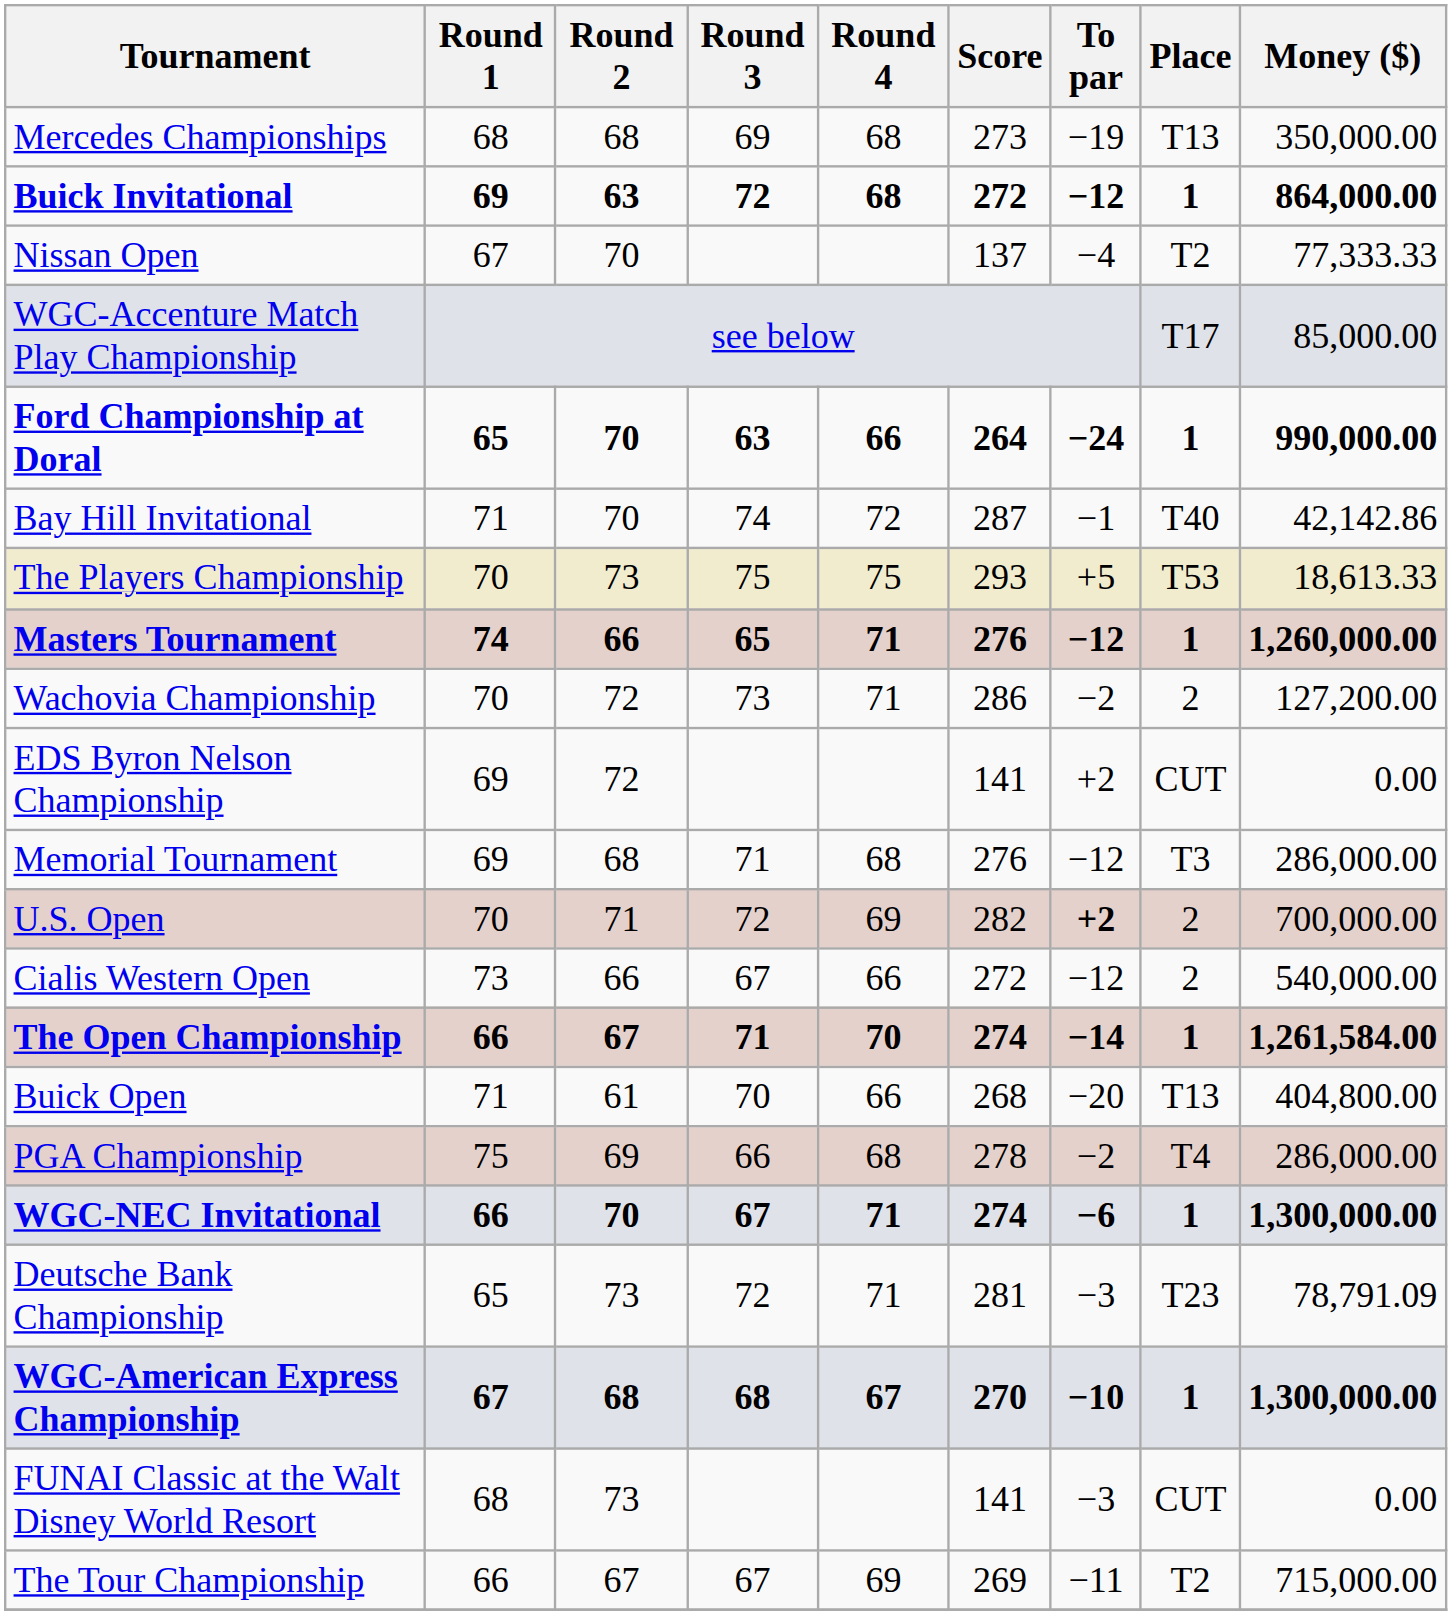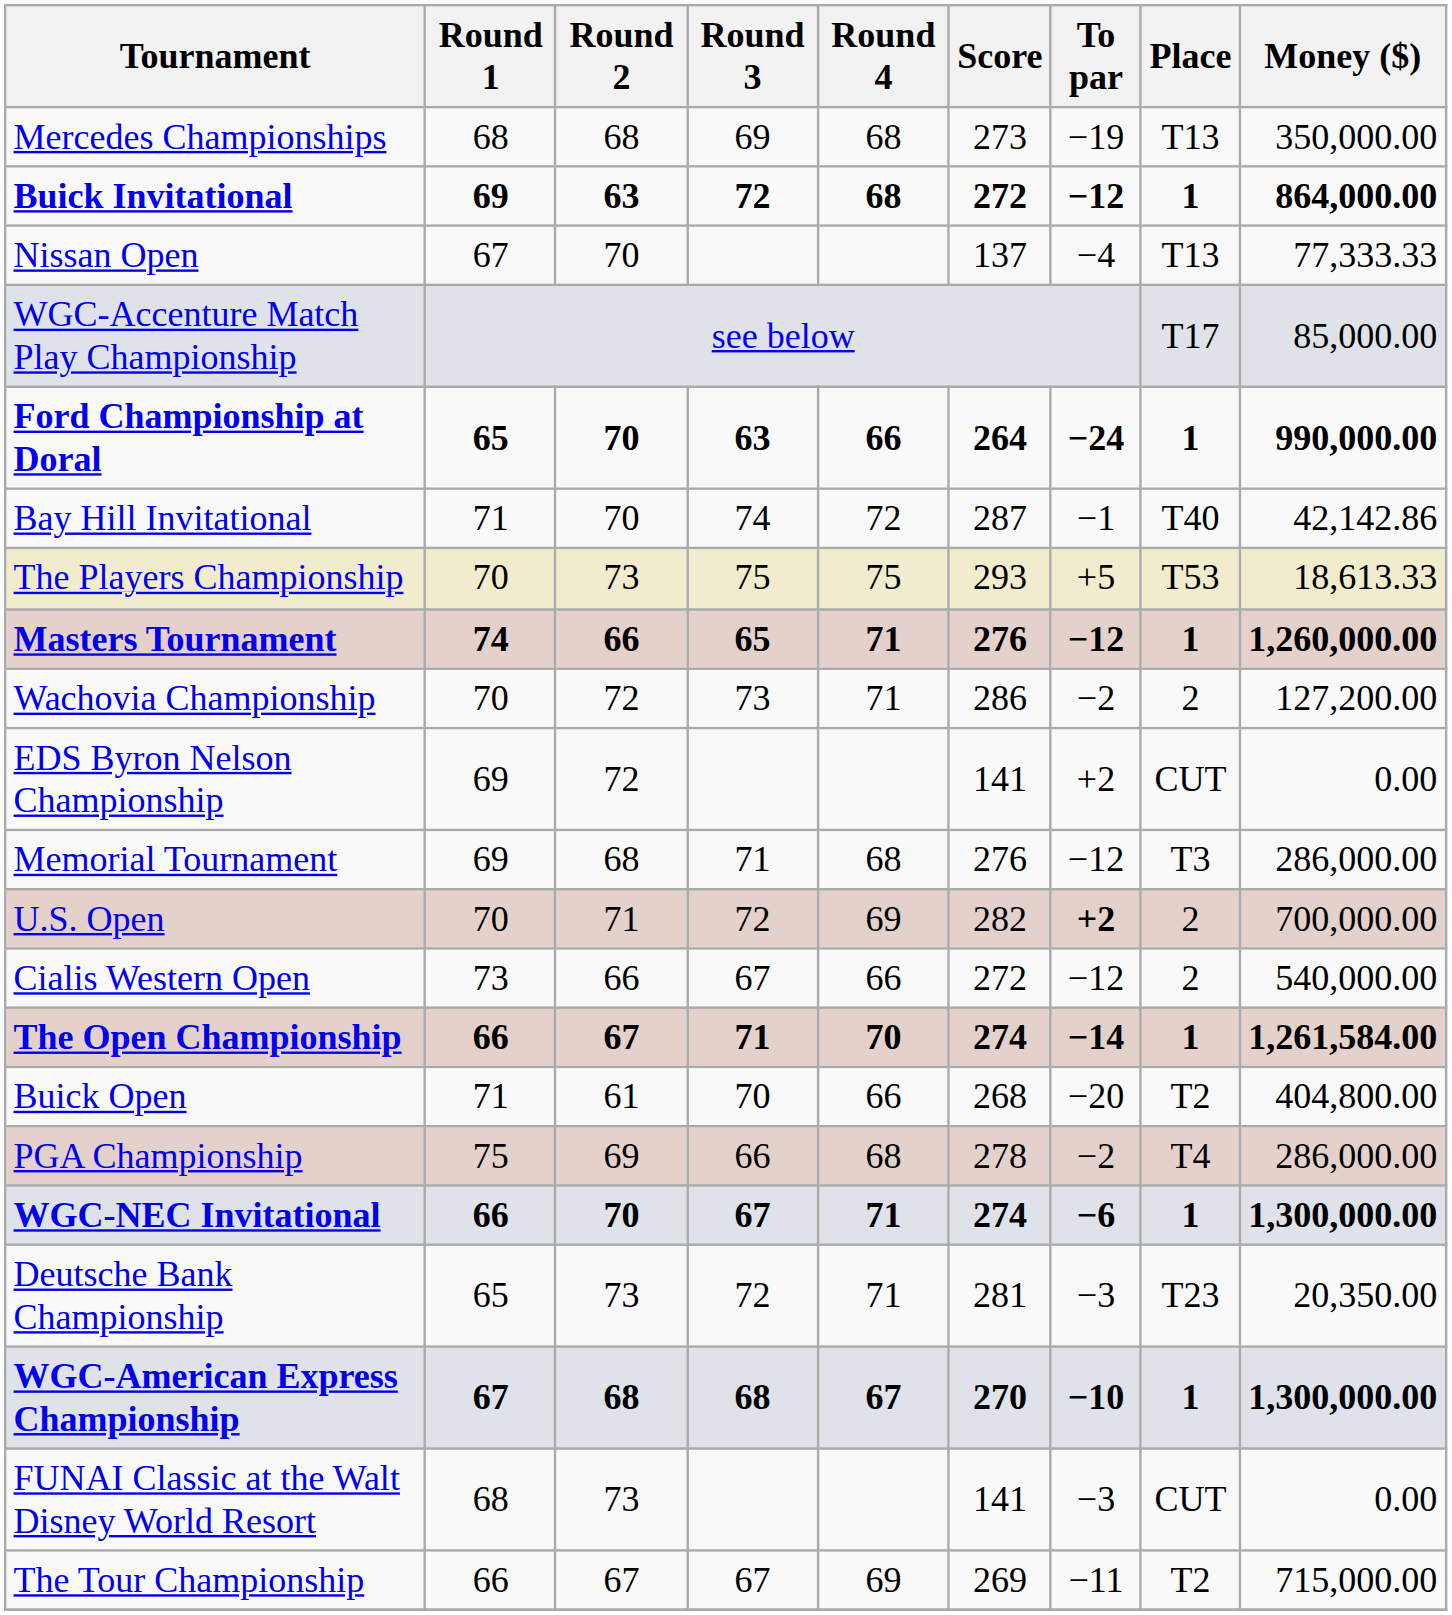 <table class=wikitable style="font-size:95%;text-align:center">
 <tr>
 <th>Tournament</th>
 <th>Round 1</th>
 <th>Round 2</th>
 <th>Round 3</th>
 <th>Round 4</th>
 <th>Score</th>
 <th>To par</th>
 <th>Place</th>
 <th>Money ($)</th>
 </tr>
 <tr>
 <td align=left><a href='#'>Mercedes Championships</a></td>
 <td>68</td>
 <td>68</td>
 <td>69</td>
 <td>68</td>
 <td>273</td>
 <td>−19</td>
 <td>T13</td>
 <td align=right>350,000.00</td>
 </tr>
 <tr>
 <td align=left><strong><a href='#'>Buick Invitational</a></strong></td>
 <td><strong>69</strong></td>
 <td><strong>63</strong></td>
 <td><strong>72</strong></td>
 <td><strong>68</strong></td>
 <td><strong>272</strong></td>
 <td><strong>−12</strong></td>
 <td><strong>1</strong></td>
 <td align=right><strong>864,000.00</strong></td>
 </tr>
 <tr>
 <td align=left><a href='#'>Nissan Open</a></td>
 <td>67</td>
 <td>70</td>
 <td></td>
 <td></td>
 <td>137</td>
 <td>−4</td>
-<td>T2</td>
+<td>T13</td>
 <td align=right>77,333.33</td>
 </tr>
 <tr style="background:#dfe2e9;">
 <td align=left><a href='#'>WGC-Accenture Match Play Championship</a></td>
 <td colspan="6"><a href='#'>see below</a></td>
 <td>T17</td>
 <td align=right>85,000.00</td>
 </tr>
 <tr>
 <td align=left><strong><a href='#'>Ford Championship at Doral</a></strong></td>
 <td><strong>65</strong></td>
 <td><strong>70</strong></td>
 <td><strong>63</strong></td>
 <td><strong>66</strong></td>
 <td><strong>264</strong></td>
 <td><strong>−24</strong></td>
 <td><strong>1</strong></td>
 <td align=right><strong>990,000.00</strong></td>
 </tr>
 <tr>
 <td align=left><a href='#'>Bay Hill Invitational</a></td>
 <td>71</td>
 <td>70</td>
 <td>74</td>
 <td>72</td>
 <td>287</td>
 <td>−1</td>
 <td>T40</td>
 <td align=right>42,142.86</td>
 </tr>
 <tr style="background:#f2ecce;">
 <td align=left><a href='#'>The Players Championship</a></td>
 <td>70</td>
 <td>73</td>
 <td>75</td>
 <td>75</td>
 <td>293</td>
 <td>+5</td>
 <td>T53</td>
 <td align=right>18,613.33</td>
 </tr>
 <tr style="background:#e5d1cb;">
 <td align=left><strong><a href='#'>Masters Tournament</a></strong></td>
 <td><strong>74</strong></td>
 <td><strong>66</strong></td>
 <td><strong>65</strong></td>
 <td><strong>71</strong></td>
 <td><strong>276</strong></td>
 <td><strong>−12</strong></td>
 <td><strong>1</strong></td>
 <td align=right><strong>1,260,000.00</strong></td>
 </tr>
 <tr>
 <td align=left><a href='#'>Wachovia Championship</a></td>
 <td>70</td>
 <td>72</td>
 <td>73</td>
 <td>71</td>
 <td>286</td>
 <td>−2</td>
 <td>2</td>
 <td align=right>127,200.00</td>
 </tr>
 <tr>
 <td align=left><a href='#'>EDS Byron Nelson Championship</a></td>
 <td>69</td>
 <td>72</td>
 <td></td>
 <td></td>
 <td>141</td>
 <td>+2</td>
 <td>CUT</td>
 <td align=right>0.00</td>
 </tr>
 <tr>
 <td align=left><a href='#'>Memorial Tournament</a></td>
 <td>69</td>
 <td>68</td>
 <td>71</td>
 <td>68</td>
 <td>276</td>
 <td>−12</td>
 <td>T3</td>
 <td align=right>286,000.00</td>
 </tr>
 <tr style="background:#e5d1cb;">
 <td align=left><a href='#'>U.S. Open</a></td>
 <td>70</td>
 <td>71</td>
 <td>72</td>
 <td>69</td>
 <td>282</td>
 <td><strong>+2</strong></td>
 <td>2</td>
 <td align=right>700,000.00</td>
 </tr>
 <tr>
 <td align=left><a href='#'>Cialis Western Open</a></td>
 <td>73</td>
 <td>66</td>
 <td>67</td>
 <td>66</td>
 <td>272</td>
 <td>−12</td>
 <td>2</td>
 <td align=right>540,000.00</td>
 </tr>
 <tr style="background:#e5d1cb;">
 <td align=left><strong><a href='#'>The Open Championship</a></strong></td>
 <td><strong>66</strong></td>
 <td><strong>67</strong></td>
 <td><strong>71</strong></td>
 <td><strong>70</strong></td>
 <td><strong>274</strong></td>
 <td><strong>−14</strong></td>
 <td><strong>1</strong></td>
 <td align=right><strong>1,261,584.00</strong></td>
 </tr>
 <tr>
 <td align=left><a href='#'>Buick Open</a></td>
 <td>71</td>
 <td>61</td>
 <td>70</td>
 <td>66</td>
 <td>268</td>
 <td>−20</td>
-<td>T13</td>
+<td>T2</td>
 <td align=right>404,800.00</td>
 </tr>
 <tr style="background:#e5d1cb;">
 <td align=left><a href='#'>PGA Championship</a></td>
 <td>75</td>
 <td>69</td>
 <td>66</td>
 <td>68</td>
 <td>278</td>
 <td>−2</td>
 <td>T4</td>
 <td align=right>286,000.00</td>
 </tr>
 <tr style="background:#dfe2e9;">
 <td align=left><strong><a href='#'>WGC-NEC Invitational</a></strong></td>
 <td><strong>66</strong></td>
 <td><strong>70</strong></td>
 <td><strong>67</strong></td>
 <td><strong>71</strong></td>
 <td><strong>274</strong></td>
 <td><strong>−6</strong></td>
 <td><strong>1</strong></td>
 <td align=right><strong>1,300,000.00</strong></td>
 </tr>
 <tr>
 <td align=left><a href='#'>Deutsche Bank Championship</a></td>
 <td>65</td>
 <td>73</td>
 <td>72</td>
 <td>71</td>
 <td>281</td>
 <td>−3</td>
 <td>T23</td>
-<td align=right>78,791.09</td>
+<td align=right>20,350.00</td>
 </tr>
 <tr style="background:#dfe2e9;">
 <td align=left><strong><a href='#'>WGC-American Express Championship</a></strong></td>
 <td><strong>67</strong></td>
 <td><strong>68</strong></td>
 <td><strong>68</strong></td>
 <td><strong>67</strong></td>
 <td><strong>270</strong></td>
 <td><strong>−10</strong></td>
 <td><strong>1</strong></td>
 <td align=right><strong>1,300,000.00</strong></td>
 </tr>
 <tr>
 <td align=left><a href='#'>FUNAI Classic at the Walt Disney World Resort</a></td>
 <td>68</td>
 <td>73</td>
 <td></td>
 <td></td>
 <td>141</td>
 <td>−3</td>
 <td>CUT</td>
 <td align=right>0.00</td>
 </tr>
 <tr>
 <td align=left><a href='#'>The Tour Championship</a></td>
 <td>66</td>
 <td>67</td>
 <td>67</td>
 <td>69</td>
 <td>269</td>
 <td>−11</td>
 <td>T2</td>
 <td align=right>715,000.00</td>
 </tr>
 <tr>
 </tr>
 </table>
